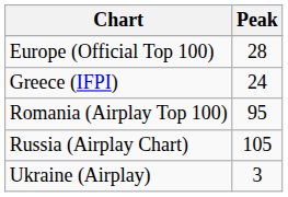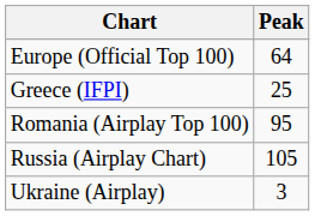 <table class="wikitable sortable">
 <tr>
 <th align="center">Chart</th>
 <th align="center">Peak</th>
 </tr>
 <tr>
 </tr>
 <tr>
 <td align="left">Europe (Official Top 100)</td>
-<td align="center">28</td>
+<td align="center">64</td>
 </tr>
 <tr>
 <td align="left">Greece (<a href='#'>IFPI</a>)</td>
-<td align="center">24</td>
+<td align="center">25</td>
 </tr>
 <tr>
 <td align="left">Romania (Airplay Top 100)</td>
 <td align="center">95</td>
 </tr>
 <tr>
 <td align="left">Russia (Airplay Chart)</td>
 <td align="center">105</td>
 </tr>
 <tr>
 <td align="left">Ukraine (Airplay)</td>
 <td align="center">3</td>
 </tr>
 </table>
